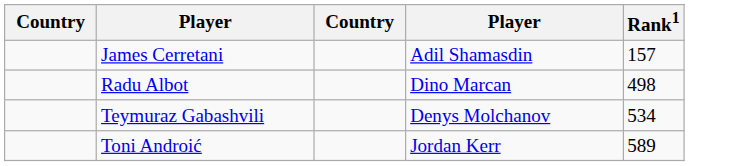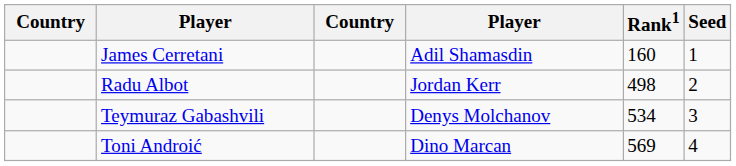 <table class="sortable wikitable">
 <tr>
 <th width="70">Country</th>
 <th width="175">Player</th>
 <th width="70">Country</th>
 <th width="175">Player</th>
 <th>Rank<sup>1</sup></th>
+<th>Seed</th>
 </tr>
 <tr>
 <td></td>
 <td><a href='#'>James Cerretani</a></td>
 <td></td>
 <td><a href='#'>Adil Shamasdin</a></td>
-<td>157</td>
+<td>160</td>
+<td>1</td>
 </tr>
 <tr>
 <td></td>
 <td><a href='#'>Radu Albot</a></td>
 <td></td>
-<td><a href='#'>Dino Marcan</a></td>
+<td><a href='#'>Jordan Kerr</a></td>
 <td>498</td>
+<td>2</td>
 </tr>
 <tr>
 <td></td>
 <td><a href='#'>Teymuraz Gabashvili</a></td>
 <td></td>
 <td><a href='#'>Denys Molchanov</a></td>
 <td>534</td>
+<td>3</td>
 </tr>
 <tr>
 <td></td>
 <td><a href='#'>Toni Androić</a></td>
 <td></td>
-<td><a href='#'>Jordan Kerr</a></td>
-<td>589</td>
+<td><a href='#'>Dino Marcan</a></td>
+<td>569</td>
+<td>4</td>
 </tr>
 </table>
